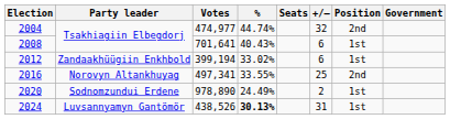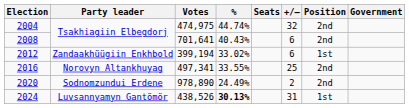 <table class=wikitable style=text-align:center>
 <tr>
 <th>Election</th>
 <th>Party leader</th>
 <th>Votes</th>
 <th>%</th>
 <th>Seats</th>
 <th>+/–</th>
 <th>Position</th>
 <th>Government</th>
 </tr>
 <tr>
 <td><a href='#'>2004</a></td>
 <td rowspan="2"><a href='#'>Tsakhiagiin Elbegdorj</a></td>
-<td>474,977</td>
+<td>474,975</td>
 <td>44.74%</td>
 <td></td>
 <td> 32</td>
 <td> 2nd</td>
 <td></td>
 </tr>
 <tr>
 <td><a href='#'>2008</a></td>
 <td>701,641</td>
 <td>40.43%</td>
 <td></td>
 <td> 6</td>
-<td> 1st</td>
+<td> 2nd</td>
 <td></td>
 </tr>
 <tr>
 <td><a href='#'>2012</a></td>
 <td><a href='#'>Zandaakhüügiin Enkhbold</a></td>
 <td>399,194</td>
 <td>33.02%</td>
 <td></td>
 <td> 6</td>
 <td> 1st</td>
 <td></td>
 </tr>
 <tr>
 <td><a href='#'>2016</a></td>
 <td><a href='#'>Norovyn Altankhuyag</a></td>
 <td>497,341</td>
 <td>33.55%</td>
 <td></td>
 <td> 25</td>
 <td> 2nd</td>
 <td></td>
 </tr>
 <tr>
 <td><a href='#'>2020</a></td>
 <td><a href='#'>Sodnomzundui Erdene</a></td>
 <td>978,890</td>
 <td>24.49%</td>
 <td></td>
 <td> 2</td>
-<td> 1st</td>
+<td> 2nd</td>
 <td></td>
 </tr>
 <tr>
 <td><a href='#'>2024</a></td>
 <td><a href='#'>Luvsannyamyn Gantömör</a></td>
 <td>438,526</td>
 <td><strong>30.13%</strong></td>
 <td></td>
 <td> 31</td>
 <td> 1st</td>
 <td></td>
 </tr>
 </table>
